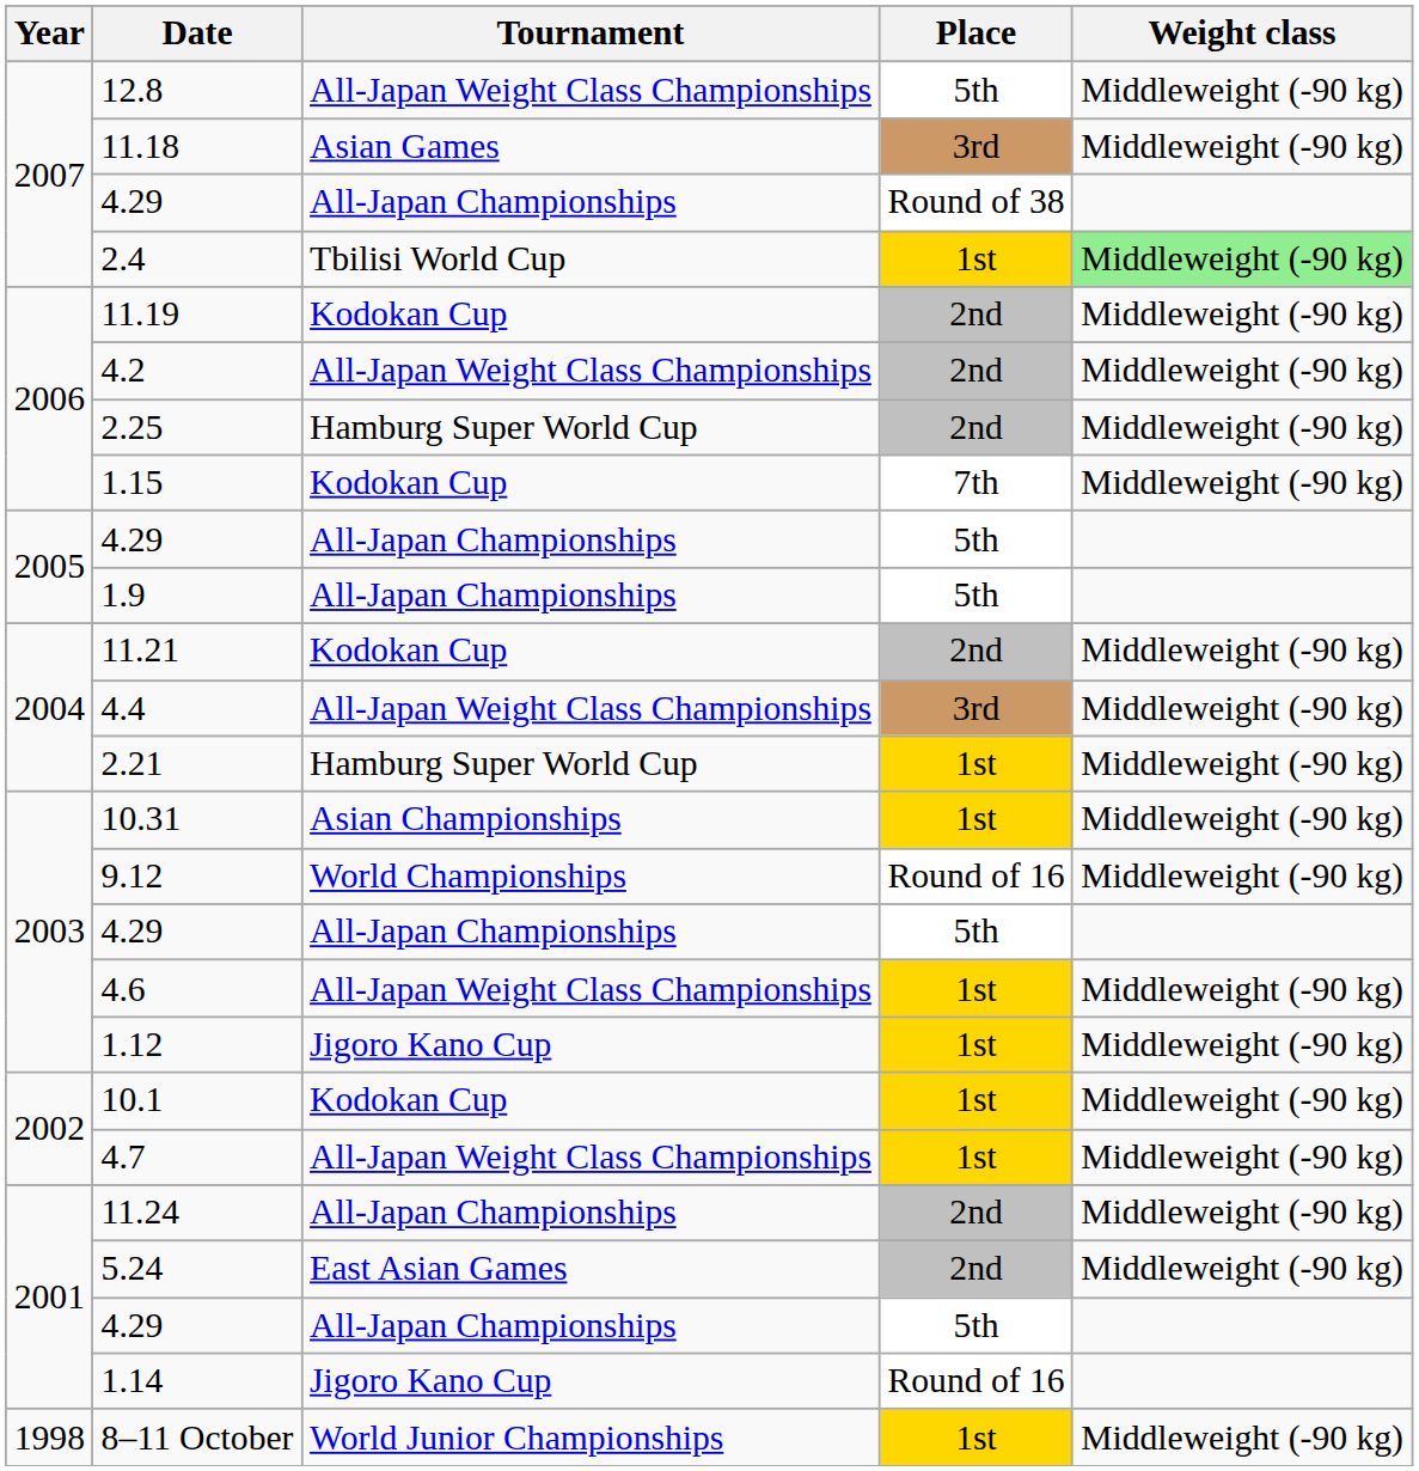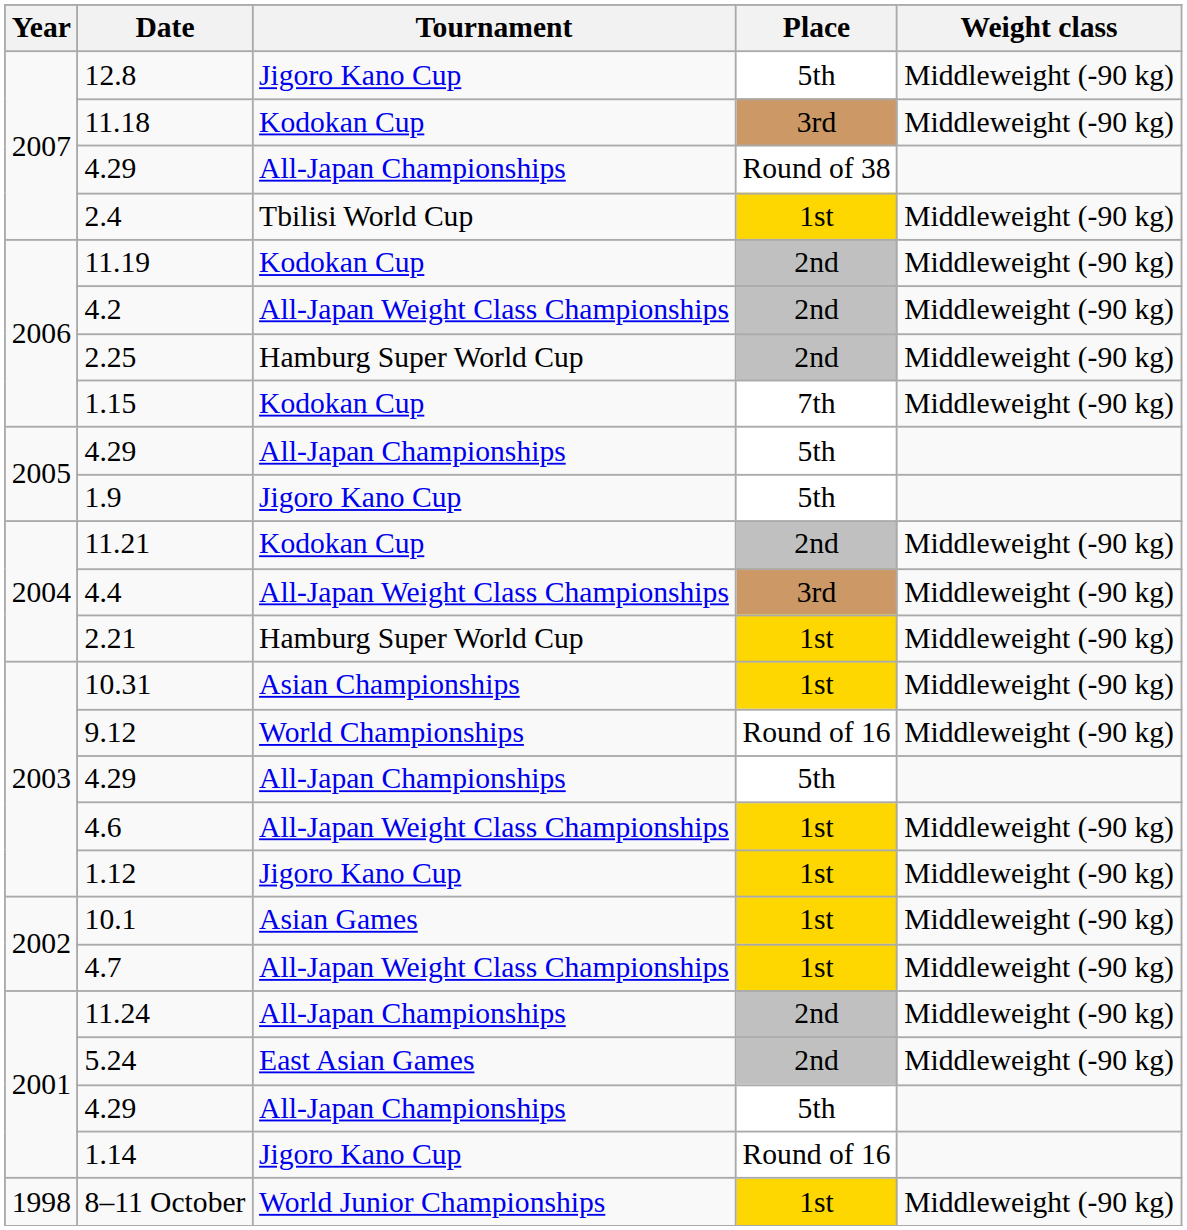 <table class=wikitable>
 <tr>
 <th>Year</th>
 <th>Date</th>
 <th>Tournament</th>
 <th>Place</th>
 <th>Weight class</th>
 </tr>
 <tr>
 <td rowspan=4>2007</td>
 <td>12.8</td>
-<td><a href='#'>All-Japan Weight Class Championships</a></td>
+<td><a href='#'>Jigoro Kano Cup</a></td>
 <td bgcolor="white" align="center">5th</td>
 <td>Middleweight (-90 kg)</td>
 </tr>
 <tr>
 <td>11.18</td>
-<td><a href='#'>Asian Games</a></td>
+<td><a href='#'>Kodokan Cup</a></td>
 <td bgcolor="cc9966" align="center">  3rd</td>
 <td>Middleweight (-90 kg)</td>
 </tr>
 <tr>
 <td>4.29</td>
 <td><a href='#'>All-Japan Championships</a></td>
 <td bgcolor="white" align="center">Round of 38</td>
 <td></td>
 </tr>
 <tr>
 <td>2.4</td>
 <td>Tbilisi World Cup</td>
 <td bgcolor="gold" align="center">  1st</td>
-<td style="background: lightgreen;">Middleweight (-90 kg)</td>
+<td>Middleweight (-90 kg)</td>
 </tr>
 <tr>
 <td rowspan=4>2006</td>
 <td>11.19</td>
 <td><a href='#'>Kodokan Cup</a></td>
 <td bgcolor="silver" align="center">  2nd</td>
 <td>Middleweight (-90 kg)</td>
 </tr>
 <tr>
 <td>4.2</td>
 <td><a href='#'>All-Japan Weight Class Championships</a></td>
 <td bgcolor="silver" align="center">  2nd</td>
 <td>Middleweight (-90 kg)</td>
 </tr>
 <tr>
 <td>2.25</td>
 <td>Hamburg Super World Cup</td>
 <td bgcolor="silver" align="center">  2nd</td>
 <td>Middleweight (-90 kg)</td>
 </tr>
 <tr>
 <td>1.15</td>
 <td><a href='#'>Kodokan Cup</a></td>
 <td bgcolor="white" align="center">7th</td>
 <td>Middleweight (-90 kg)</td>
 </tr>
 <tr>
 <td rowspan=2>2005</td>
 <td>4.29</td>
 <td><a href='#'>All-Japan Championships</a></td>
 <td bgcolor="white" align="center">5th</td>
 <td></td>
 </tr>
 <tr>
 <td>1.9</td>
-<td><a href='#'>All-Japan Championships</a></td>
+<td><a href='#'>Jigoro Kano Cup</a></td>
 <td bgcolor="white" align="center">5th</td>
 <td></td>
 </tr>
 <tr>
 <td rowspan=3>2004</td>
 <td>11.21</td>
 <td><a href='#'>Kodokan Cup</a></td>
 <td bgcolor="silver" align="center">  2nd</td>
 <td>Middleweight (-90 kg)</td>
 </tr>
 <tr>
 <td>4.4</td>
 <td><a href='#'>All-Japan Weight Class Championships</a></td>
 <td bgcolor="cc9966" align="center">  3rd</td>
 <td>Middleweight (-90 kg)</td>
 </tr>
 <tr>
 <td>2.21</td>
 <td>Hamburg Super World Cup</td>
 <td bgcolor="gold" align="center">  1st</td>
 <td>Middleweight (-90 kg)</td>
 </tr>
 <tr>
 <td rowspan=5>2003</td>
 <td>10.31</td>
 <td><a href='#'>Asian Championships</a></td>
 <td bgcolor="gold" align="center">  1st</td>
 <td>Middleweight (-90 kg)</td>
 </tr>
 <tr>
 <td>9.12</td>
 <td><a href='#'>World Championships</a></td>
 <td bgcolor="white" align="center">Round of 16</td>
 <td>Middleweight (-90 kg)</td>
 </tr>
 <tr>
 <td>4.29</td>
 <td><a href='#'>All-Japan Championships</a></td>
 <td bgcolor="white" align="center">5th</td>
 <td></td>
 </tr>
 <tr>
 <td>4.6</td>
 <td><a href='#'>All-Japan Weight Class Championships</a></td>
 <td bgcolor="gold" align="center">  1st</td>
 <td>Middleweight (-90 kg)</td>
 </tr>
 <tr>
 <td>1.12</td>
 <td><a href='#'>Jigoro Kano Cup</a></td>
 <td bgcolor="gold" align="center">  1st</td>
 <td>Middleweight (-90 kg)</td>
 </tr>
 <tr>
 <td rowspan=2>2002</td>
 <td>10.1</td>
-<td><a href='#'>Kodokan Cup</a></td>
+<td><a href='#'>Asian Games</a></td>
 <td bgcolor="gold" align="center">  1st</td>
 <td>Middleweight (-90 kg)</td>
 </tr>
 <tr>
 <td>4.7</td>
 <td><a href='#'>All-Japan Weight Class Championships</a></td>
 <td bgcolor="gold" align="center">  1st</td>
 <td>Middleweight (-90 kg)</td>
 </tr>
 <tr>
 <td rowspan=4>2001</td>
 <td>11.24</td>
 <td><a href='#'>All-Japan Championships</a></td>
 <td bgcolor="silver" align="center">  2nd</td>
 <td>Middleweight (-90 kg)</td>
 </tr>
 <tr>
 <td>5.24</td>
 <td><a href='#'>East Asian Games</a></td>
 <td bgcolor="silver" align="center">  2nd</td>
 <td>Middleweight (-90 kg)</td>
 </tr>
 <tr>
 <td>4.29</td>
 <td><a href='#'>All-Japan Championships</a></td>
 <td bgcolor="white" align="center">5th</td>
 <td></td>
 </tr>
 <tr>
 <td>1.14</td>
 <td><a href='#'>Jigoro Kano Cup</a></td>
 <td bgcolor="white" align="center">Round of 16</td>
 <td></td>
 </tr>
 <tr>
 <td>1998</td>
 <td>8–11 October</td>
 <td><a href='#'>World Junior Championships</a></td>
 <td bgcolor="gold" align="center">  1st</td>
 <td>Middleweight (-90 kg)</td>
 </tr>
 <tr>
 </tr>
 </table>
